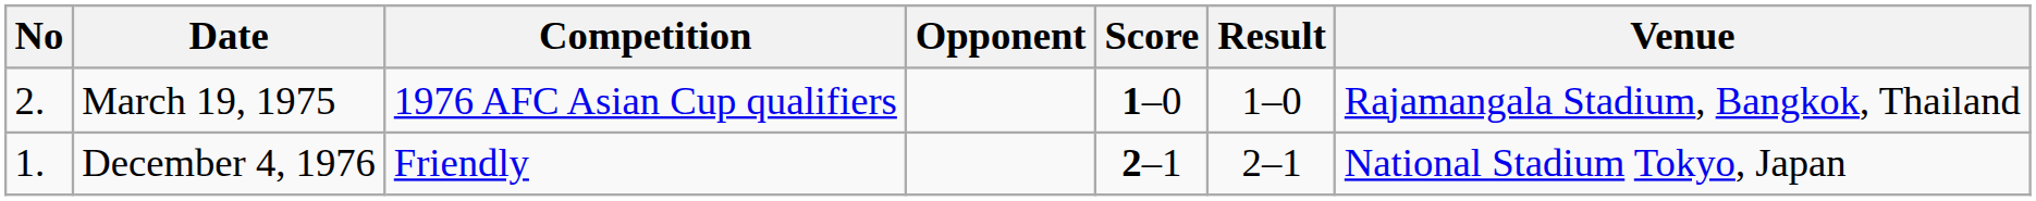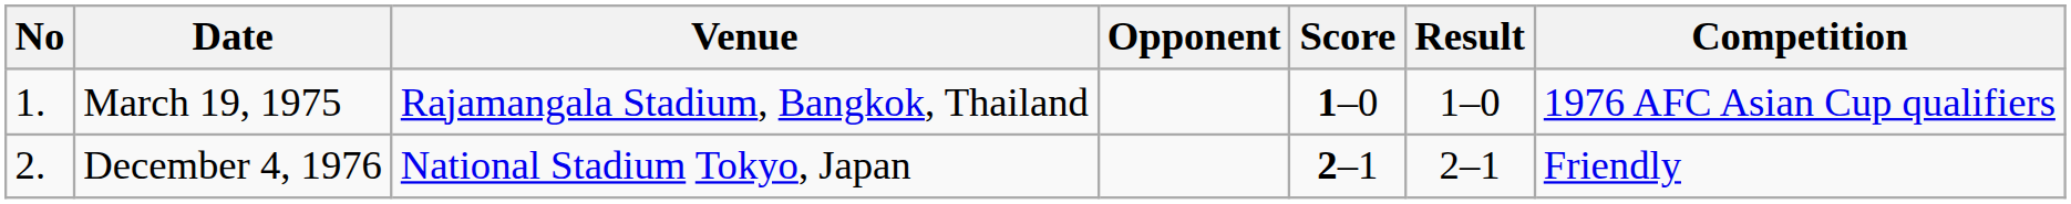 <table class="wikitable sortable" style="font-size:100%;">
 <tr>
 <th>No</th>
 <th>Date</th>
-<th>Competition</th>
+<th>Venue</th>
 <th>Opponent</th>
 <th>Score</th>
 <th>Result</th>
-<th>Venue</th>
+<th>Competition</th>
+</tr>
+<tr>
+<td>1.</td>
+<td>March 19, 1975</td>
+<td><a href='#'>Rajamangala Stadium</a>, <a href='#'>Bangkok</a>, Thailand</td>
+<td></td>
+<td align=center><strong>1</strong>–0</td>
+<td align=center>1–0</td>
+<td><a href='#'>1976 AFC Asian Cup qualifiers</a></td>
 </tr>
 <tr>
 <td>2.</td>
-<td>March 19, 1975</td>
-<td><a href='#'>1976 AFC Asian Cup qualifiers</a></td>
-<td></td>
-<td align=center><strong>1</strong>–0</td>
-<td align=center>1–0</td>
-<td><a href='#'>Rajamangala Stadium</a>, <a href='#'>Bangkok</a>, Thailand</td>
-</tr>
-<tr>
-<td>1.</td>
 <td>December 4, 1976</td>
-<td><a href='#'>Friendly</a></td>
+<td><a href='#'>National Stadium</a> <a href='#'>Tokyo</a>, Japan</td>
 <td></td>
 <td align=center><strong>2</strong>–1</td>
 <td align=center>2–1</td>
-<td><a href='#'>National Stadium</a> <a href='#'>Tokyo</a>, Japan</td>
+<td><a href='#'>Friendly</a></td>
 </tr>
 </table>
